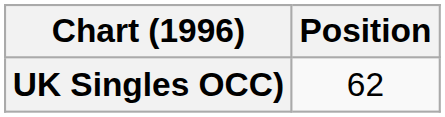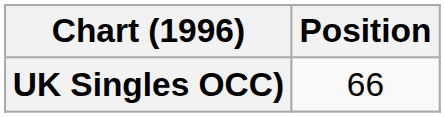 <table class="wikitable plainrowheaders" style="text-align:center">
 <tr>
 <th>Chart (1996)</th>
 <th>Position</th>
 </tr>
 <tr>
 <th scope="row">UK Singles OCC)</th>
-<td>62</td>
+<td>66</td>
 </tr>
 </table>
